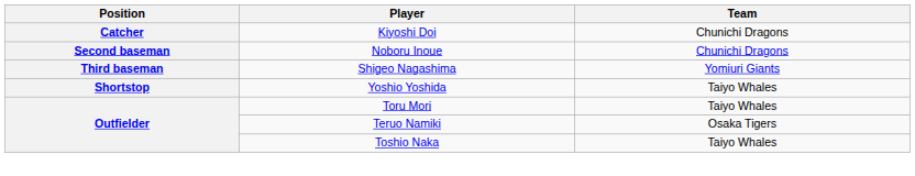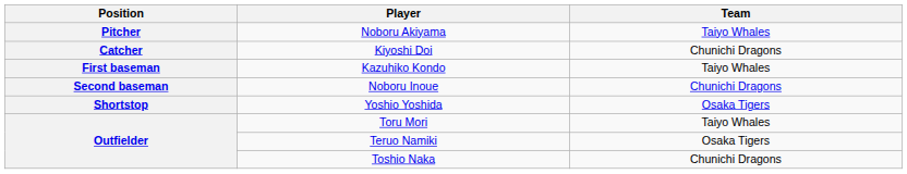 <table class="wikitable" style="text-align:center;">
 <tr>
 <th scope="col" width="7%">Position</th>
 <th scope="col" width="10%">Player</th>
 <th scope="col" width="10%">Team</th>
 </tr>
 <tr>
+<th scope="row" style="text-align:center;"><a href='#'>Pitcher</a></th>
+<td><a href='#'>Noboru Akiyama</a></td>
+<td><a href='#'>Taiyo Whales</a></td>
+</tr>
+<tr>
 <th scope="row" style="text-align:center;"><a href='#'>Catcher</a></th>
 <td><a href='#'>Kiyoshi Doi</a></td>
 <td>Chunichi Dragons</td>
+</tr>
+<tr>
+<th scope="row" style="text-align:center;"><a href='#'>First baseman</a></th>
+<td><a href='#'>Kazuhiko Kondo</a></td>
+<td>Taiyo Whales</td>
 </tr>
 <tr>
 <th scope="row" style="text-align:center;"><a href='#'>Second baseman</a></th>
 <td><a href='#'>Noboru Inoue</a></td>
 <td><a href='#'>Chunichi Dragons</a></td>
 </tr>
 <tr>
-<th scope="row" style="text-align:center;"><a href='#'>Third baseman</a></th>
-<td><a href='#'>Shigeo Nagashima</a></td>
-<td><a href='#'>Yomiuri Giants</a></td>
-</tr>
-<tr>
 <th scope="row" style="text-align:center;"><a href='#'>Shortstop</a></th>
 <td><a href='#'>Yoshio Yoshida</a></td>
-<td>Taiyo Whales</td>
+<td><a href='#'>Osaka Tigers</a></td>
 </tr>
 <tr>
 <th scope="row" style="text-align:center;" rowspan=3><a href='#'>Outfielder</a></th>
 <td><a href='#'>Toru Mori</a></td>
 <td>Taiyo Whales</td>
 </tr>
 <tr>
 <td><a href='#'>Teruo Namiki</a></td>
 <td>Osaka Tigers</td>
 </tr>
 <tr>
 <td><a href='#'>Toshio Naka</a></td>
-<td>Taiyo Whales</td>
+<td>Chunichi Dragons</td>
 </tr>
 </table>
